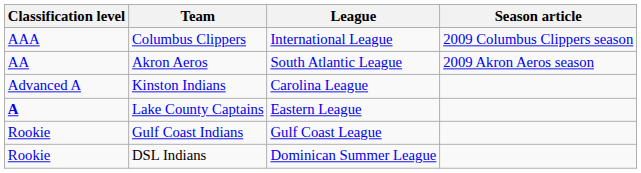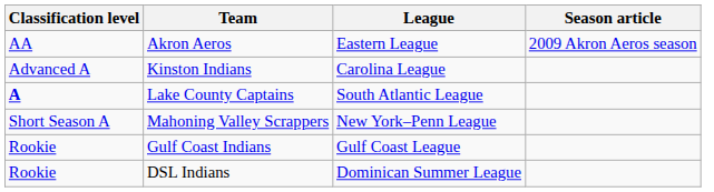 <table class="wikitable" border="1">
 <tr>
 <th>Classification level</th>
 <th>Team</th>
 <th>League</th>
 <th>Season article</th>
 </tr>
 <tr>
-<td><a href='#'>AAA</a></td>
-<td><a href='#'>Columbus Clippers</a></td>
-<td><a href='#'>International League</a></td>
-<td><a href='#'>2009 Columbus Clippers season</a></td>
-</tr>
-<tr>
 <td><a href='#'>AA</a></td>
 <td><a href='#'>Akron Aeros</a></td>
-<td><a href='#'>South Atlantic League</a></td>
+<td><a href='#'>Eastern League</a></td>
 <td><a href='#'>2009 Akron Aeros season</a></td>
 </tr>
 <tr>
 <td><a href='#'>Advanced A</a></td>
 <td><a href='#'>Kinston Indians</a></td>
 <td><a href='#'>Carolina League</a></td>
 <td></td>
 </tr>
 <tr>
 <td><strong><a href='#'>A</a></strong></td>
 <td><a href='#'>Lake County Captains</a></td>
-<td><a href='#'>Eastern League</a></td>
+<td><a href='#'>South Atlantic League</a></td>
+<td></td>
+</tr>
+<tr>
+<td><a href='#'>Short Season A</a></td>
+<td><a href='#'>Mahoning Valley Scrappers</a></td>
+<td><a href='#'>New York–Penn League</a></td>
 <td></td>
 </tr>
 <tr>
 <td><a href='#'>Rookie</a></td>
 <td><a href='#'>Gulf Coast Indians</a></td>
 <td><a href='#'>Gulf Coast League</a></td>
 <td></td>
 </tr>
 <tr>
 <td><a href='#'>Rookie</a></td>
 <td>DSL Indians</td>
 <td><a href='#'>Dominican Summer League</a></td>
 <td></td>
 </tr>
 </table>
